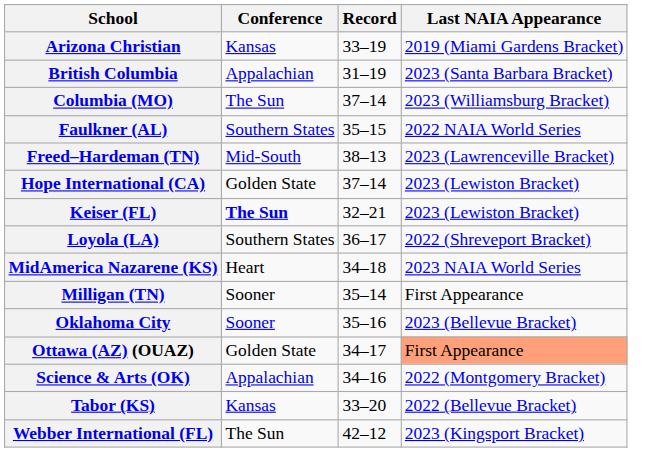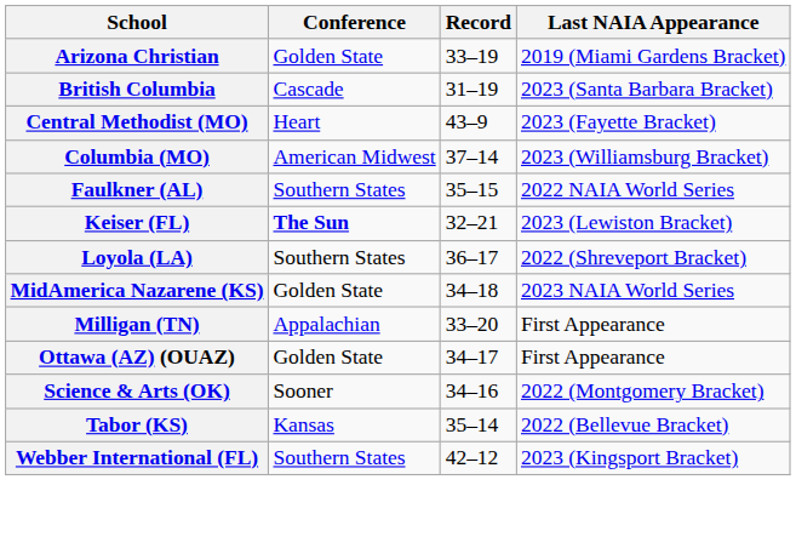 <table class = "wikitable sortable plainrowheaders">
 <tr>
 <th>School</th>
 <th>Conference</th>
 <th>Record</th>
 <th>Last NAIA Appearance</th>
 </tr>
 <tr>
 <th scope="row"><a href='#'>Arizona Christian</a></th>
-<td><a href='#'>Kansas</a></td>
+<td><a href='#'>Golden State</a></td>
 <td>33–19</td>
 <td><a href='#'>2019 (Miami Gardens Bracket)</a></td>
 </tr>
 <tr>
 <th scope="row"><a href='#'>British Columbia</a></th>
-<td><a href='#'>Appalachian</a></td>
+<td><a href='#'>Cascade</a></td>
 <td>31–19</td>
 <td><a href='#'>2023 (Santa Barbara Bracket)</a></td>
 </tr>
 <tr>
+<th scope="row"><a href='#'>Central Methodist (MO)</a></th>
+<td><a href='#'>Heart</a></td>
+<td>43–9</td>
+<td><a href='#'>2023 (Fayette Bracket)</a></td>
+</tr>
+<tr>
 <th scope="row"><a href='#'>Columbia (MO)</a></th>
-<td><a href='#'>The Sun</a></td>
+<td><a href='#'>American Midwest</a></td>
 <td>37–14</td>
 <td><a href='#'>2023 (Williamsburg Bracket)</a></td>
 </tr>
 <tr>
 <th scope="row"><a href='#'>Faulkner (AL)</a></th>
 <td><a href='#'>Southern States</a></td>
 <td>35–15</td>
 <td><a href='#'>2022 NAIA World Series</a></td>
-</tr>
-<tr>
-<th scope="row"><a href='#'>Freed–Hardeman (TN)</a></th>
-<td><a href='#'>Mid-South</a></td>
-<td>38–13</td>
-<td><a href='#'>2023 (Lawrenceville Bracket)</a></td>
-</tr>
-<tr>
-<th scope="row"><a href='#'>Hope International (CA)</a></th>
-<td>Golden State</td>
-<td>37–14</td>
-<td><a href='#'>2023 (Lewiston Bracket)</a></td>
 </tr>
 <tr>
 <th scope="row"><a href='#'>Keiser (FL)</a></th>
 <td><strong><a href='#'>The Sun</a></strong></td>
 <td>32–21</td>
 <td><a href='#'>2023 (Lewiston Bracket)</a></td>
 </tr>
 <tr>
 <th scope="row"><a href='#'>Loyola (LA)</a></th>
 <td>Southern States</td>
 <td>36–17</td>
 <td><a href='#'>2022 (Shreveport Bracket)</a></td>
 </tr>
 <tr>
 <th scope="row"><a href='#'>MidAmerica Nazarene (KS)</a></th>
-<td>Heart</td>
+<td>Golden State</td>
 <td>34–18</td>
 <td><a href='#'>2023 NAIA World Series</a></td>
 </tr>
 <tr>
 <th scope="row"><a href='#'>Milligan (TN)</a></th>
-<td>Sooner</td>
-<td>35–14</td>
+<td><a href='#'>Appalachian</a></td>
+<td>33–20</td>
 <td>First Appearance</td>
-</tr>
-<tr>
-<th scope="row"><a href='#'>Oklahoma City</a></th>
-<td><a href='#'>Sooner</a></td>
-<td>35–16</td>
-<td><a href='#'>2023 (Bellevue Bracket)</a></td>
 </tr>
 <tr>
 <th scope="row"><a href='#'>Ottawa (AZ)</a> (OUAZ)</th>
 <td>Golden State</td>
 <td>34–17</td>
-<td style="background: lightsalmon;">First Appearance</td>
+<td>First Appearance</td>
 </tr>
 <tr>
 <th scope="row"><a href='#'>Science & Arts (OK)</a></th>
-<td><a href='#'>Appalachian</a></td>
+<td>Sooner</td>
 <td>34–16</td>
 <td><a href='#'>2022 (Montgomery Bracket)</a></td>
 </tr>
 <tr>
 <th scope="row"><a href='#'>Tabor (KS)</a></th>
 <td><a href='#'>Kansas</a></td>
-<td>33–20</td>
+<td>35–14</td>
 <td><a href='#'>2022 (Bellevue Bracket)</a></td>
 </tr>
 <tr>
 <th scope="row"><a href='#'>Webber International (FL)</a></th>
-<td>The Sun</td>
+<td><a href='#'>Southern States</a></td>
 <td>42–12</td>
 <td><a href='#'>2023 (Kingsport Bracket)</a></td>
 </tr>
 </table>
